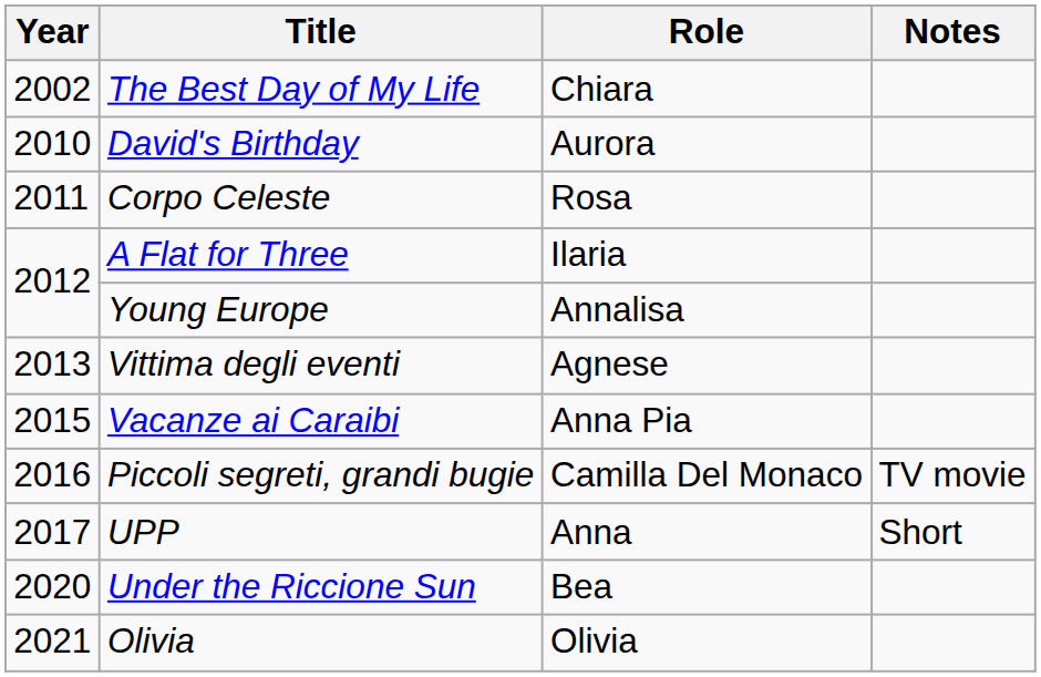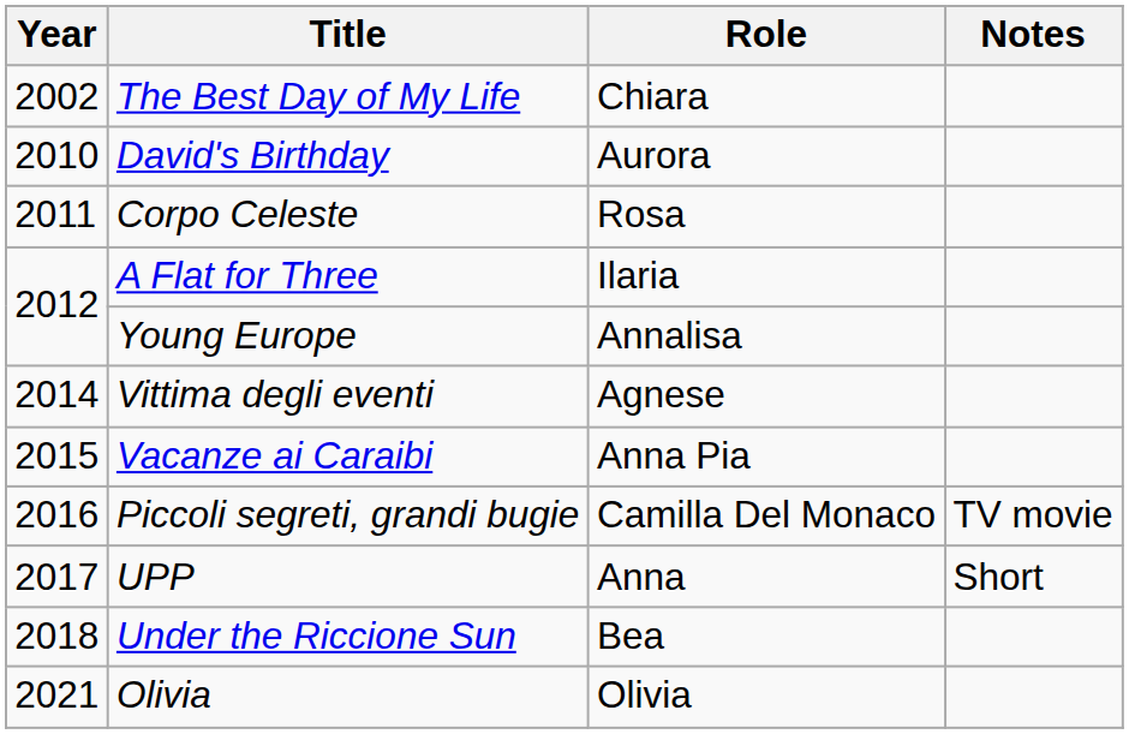 <table class="wikitable">
 <tr>
 <th>Year</th>
 <th>Title</th>
 <th>Role</th>
 <th>Notes</th>
 </tr>
 <tr>
 <td>2002</td>
 <td><em><a href='#'>The Best Day of My Life</a></em></td>
 <td>Chiara</td>
 <td></td>
 </tr>
 <tr>
 <td>2010</td>
 <td><em><a href='#'>David's Birthday</a></em></td>
 <td>Aurora</td>
 <td></td>
 </tr>
 <tr>
 <td>2011</td>
 <td><em>Corpo Celeste</em></td>
 <td>Rosa</td>
 <td></td>
 </tr>
 <tr>
 <td rowspan="2">2012</td>
 <td><em><a href='#'>A Flat for Three</a></em></td>
 <td>Ilaria</td>
 <td></td>
 </tr>
 <tr>
 <td><em>Young Europe</em></td>
 <td>Annalisa</td>
 <td></td>
 </tr>
 <tr>
-<td>2013</td>
+<td>2014</td>
 <td><em>Vittima degli eventi</em></td>
 <td>Agnese</td>
 <td></td>
 </tr>
 <tr>
 <td>2015</td>
 <td><em><a href='#'>Vacanze ai Caraibi</a></em></td>
 <td>Anna Pia</td>
 <td></td>
 </tr>
 <tr>
 <td>2016</td>
 <td><em>Piccoli segreti, grandi bugie</em></td>
 <td>Camilla Del Monaco</td>
 <td>TV movie</td>
 </tr>
 <tr>
 <td>2017</td>
 <td><em>UPP</em></td>
 <td>Anna</td>
 <td>Short</td>
 </tr>
 <tr>
-<td>2020</td>
+<td>2018</td>
 <td><em><a href='#'>Under the Riccione Sun</a></em></td>
 <td>Bea</td>
 <td></td>
 </tr>
 <tr>
 <td>2021</td>
 <td><em>Olivia</em></td>
 <td>Olivia</td>
 <td></td>
 </tr>
 </table>
